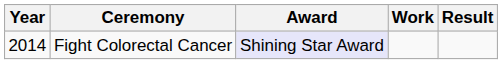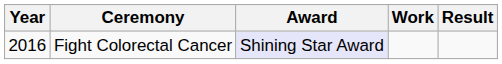 <table class="wikitable">
 <tr>
 <th>Year</th>
 <th>Ceremony</th>
 <th>Award</th>
 <th>Work</th>
 <th>Result</th>
 </tr>
 <tr>
-<td>2014</td>
+<td>2016</td>
 <td>Fight Colorectal Cancer</td>
 <td style="background: lavender;">Shining Star Award</td>
 <td></td>
 <td></td>
 </tr>
 </table>
